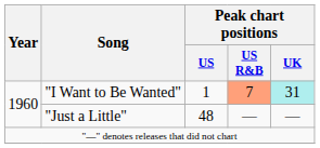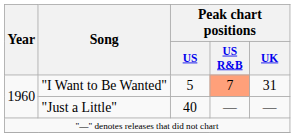 <table class="wikitable" style="text-align:center;">
 <tr>
 <th rowspan="2">Year</th>
 <th rowspan="2">Song</th>
 <th colspan="3">Peak chart positions</th>
 </tr>
 <tr style="font-size:smaller;">
 <th width="40"><a href='#'>US</a><br></th>
 <th width="40"><a href='#'>US R&B</a><br></th>
 <th width="40"><a href='#'>UK</a><br></th>
 </tr>
 <tr>
 <td rowspan="2">1960</td>
 <td align="left">"I Want to Be Wanted"</td>
-<td>1</td>
+<td>5</td>
 <td style="background: lightsalmon;">7</td>
-<td style="background: paleturquoise;">31</td>
+<td>31</td>
 </tr>
 <tr>
 <td align="left">"Just a Little"</td>
-<td>48</td>
+<td>40</td>
 <td>—</td>
 <td>—</td>
 </tr>
 <tr>
 <td align="center" colspan="5" style="font-size: 8pt">"—" denotes releases that did not chart</td>
 </tr>
 <tr>
 </tr>
 </table>
